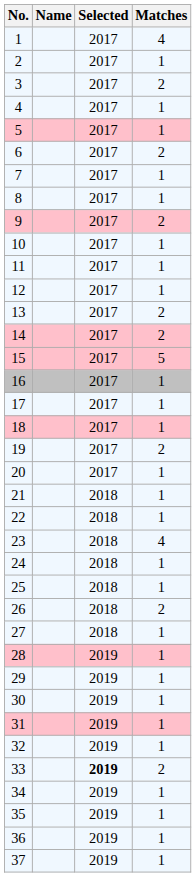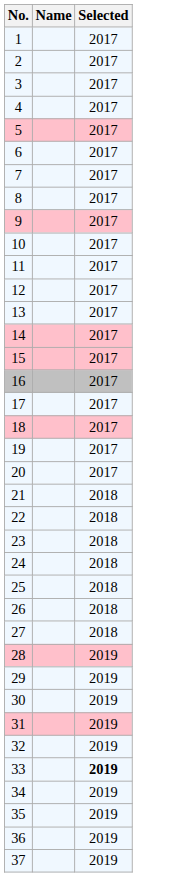 <table class="wikitable sortable" style="text-align: center;">
 <tr>
 <th>No.</th>
 <th>Name</th>
 <th>Selected</th>
-<th>Matches</th>
 </tr>
 <tr bgcolor=#F0F8FF>
 <td>1</td>
 <td align=left></td>
 <td>2017</td>
-<td>4</td>
 </tr>
 <tr bgcolor=#F0F8FF>
 <td>2</td>
 <td align=left></td>
 <td>2017</td>
-<td>1</td>
 </tr>
 <tr bgcolor=#F0F8FF>
 <td>3</td>
 <td align=left></td>
 <td>2017</td>
-<td>2</td>
 </tr>
 <tr bgcolor=#F0F8FF>
 <td>4</td>
 <td align=left></td>
 <td>2017</td>
-<td>1</td>
 </tr>
 <tr bgcolor=#FFC0CB>
 <td>5</td>
 <td align=left></td>
 <td>2017</td>
-<td>1</td>
 </tr>
 <tr bgcolor=#F0F8FF>
 <td>6</td>
 <td align=left></td>
 <td>2017</td>
-<td>2</td>
 </tr>
 <tr bgcolor=#F0F8FF>
 <td>7</td>
 <td align=left></td>
 <td>2017</td>
-<td>1</td>
 </tr>
 <tr bgcolor=#F0F8FF>
 <td>8</td>
 <td align=left></td>
 <td>2017</td>
-<td>1</td>
 </tr>
 <tr bgcolor=#FFC0CB>
 <td>9</td>
 <td align=left></td>
 <td>2017</td>
-<td>2</td>
 </tr>
 <tr bgcolor=#F0F8FF>
 <td>10</td>
 <td align=left></td>
 <td>2017</td>
-<td>1</td>
 </tr>
 <tr bgcolor=#F0F8FF>
 <td>11</td>
 <td align=left></td>
 <td>2017</td>
-<td>1</td>
 </tr>
 <tr bgcolor=#F0F8FF>
 <td>12</td>
 <td align=left></td>
 <td>2017</td>
-<td>1</td>
 </tr>
 <tr bgcolor=#F0F8FF>
 <td>13</td>
 <td align=left></td>
 <td>2017</td>
-<td>2</td>
 </tr>
 <tr bgcolor=#FFC0CB>
 <td>14</td>
 <td align=left></td>
 <td>2017</td>
-<td>2</td>
 </tr>
 <tr bgcolor=#FFC0CB>
 <td>15</td>
 <td align=left></td>
 <td>2017</td>
-<td>5</td>
 </tr>
 <tr bgcolor=silver>
 <td>16</td>
 <td align=left></td>
 <td>2017</td>
-<td>1</td>
 </tr>
 <tr bgcolor=#F0F8FF>
 <td>17</td>
 <td align=left></td>
 <td>2017</td>
-<td>1</td>
 </tr>
 <tr bgcolor=#FFC0CB>
 <td>18</td>
 <td align=left></td>
 <td>2017</td>
-<td>1</td>
 </tr>
 <tr bgcolor=#F0F8FF>
 <td>19</td>
 <td align=left></td>
 <td>2017</td>
-<td>2</td>
 </tr>
 <tr bgcolor=#F0F8FF>
 <td>20</td>
 <td align=left></td>
 <td>2017</td>
-<td>1</td>
 </tr>
 <tr bgcolor=#F0F8FF>
 <td>21</td>
 <td align=left></td>
 <td>2018</td>
-<td>1</td>
 </tr>
 <tr bgcolor=#F0F8FF>
 <td>22</td>
 <td align=left></td>
 <td>2018</td>
-<td>1</td>
 </tr>
 <tr bgcolor=#F0F8FF>
 <td>23</td>
 <td align=left></td>
 <td>2018</td>
-<td>4</td>
 </tr>
 <tr bgcolor=#F0F8FF>
 <td>24</td>
 <td align=left></td>
 <td>2018</td>
-<td>1</td>
 </tr>
 <tr bgcolor=#F0F8FF>
 <td>25</td>
 <td align=left></td>
 <td>2018</td>
-<td>1</td>
 </tr>
 <tr bgcolor=#F0F8FF>
 <td>26</td>
 <td align=left></td>
 <td>2018</td>
-<td>2</td>
 </tr>
 <tr bgcolor=#F0F8FF>
 <td>27</td>
 <td align=left></td>
 <td>2018</td>
-<td>1</td>
 </tr>
 <tr bgcolor=#FFC0CB>
 <td>28</td>
 <td align=left></td>
 <td>2019</td>
-<td>1</td>
 </tr>
 <tr bgcolor=#F0F8FF>
 <td>29</td>
 <td align=left></td>
 <td>2019</td>
-<td>1</td>
 </tr>
 <tr bgcolor=#F0F8FF>
 <td>30</td>
 <td align=left></td>
 <td>2019</td>
-<td>1</td>
 </tr>
 <tr bgcolor=#FFC0CB>
 <td>31</td>
 <td align=left></td>
 <td>2019</td>
-<td>1</td>
 </tr>
 <tr bgcolor=#F0F8FF>
 <td>32</td>
 <td align=left></td>
 <td>2019</td>
-<td>1</td>
 </tr>
 <tr bgcolor=#F0F8FF>
 <td>33</td>
 <td align=left></td>
 <td><strong>2019</strong></td>
-<td>2</td>
 </tr>
 <tr bgcolor=#F0F8FF>
 <td>34</td>
 <td align=left></td>
 <td>2019</td>
-<td>1</td>
 </tr>
 <tr bgcolor=#F0F8FF>
 <td>35</td>
 <td align=left></td>
 <td>2019</td>
-<td>1</td>
 </tr>
 <tr bgcolor=#F0F8FF>
 <td>36</td>
 <td align=left></td>
 <td>2019</td>
-<td>1</td>
 </tr>
 <tr bgcolor=#F0F8FF>
 <td>37</td>
 <td align=left></td>
 <td>2019</td>
-<td>1</td>
 </tr>
 </table>
